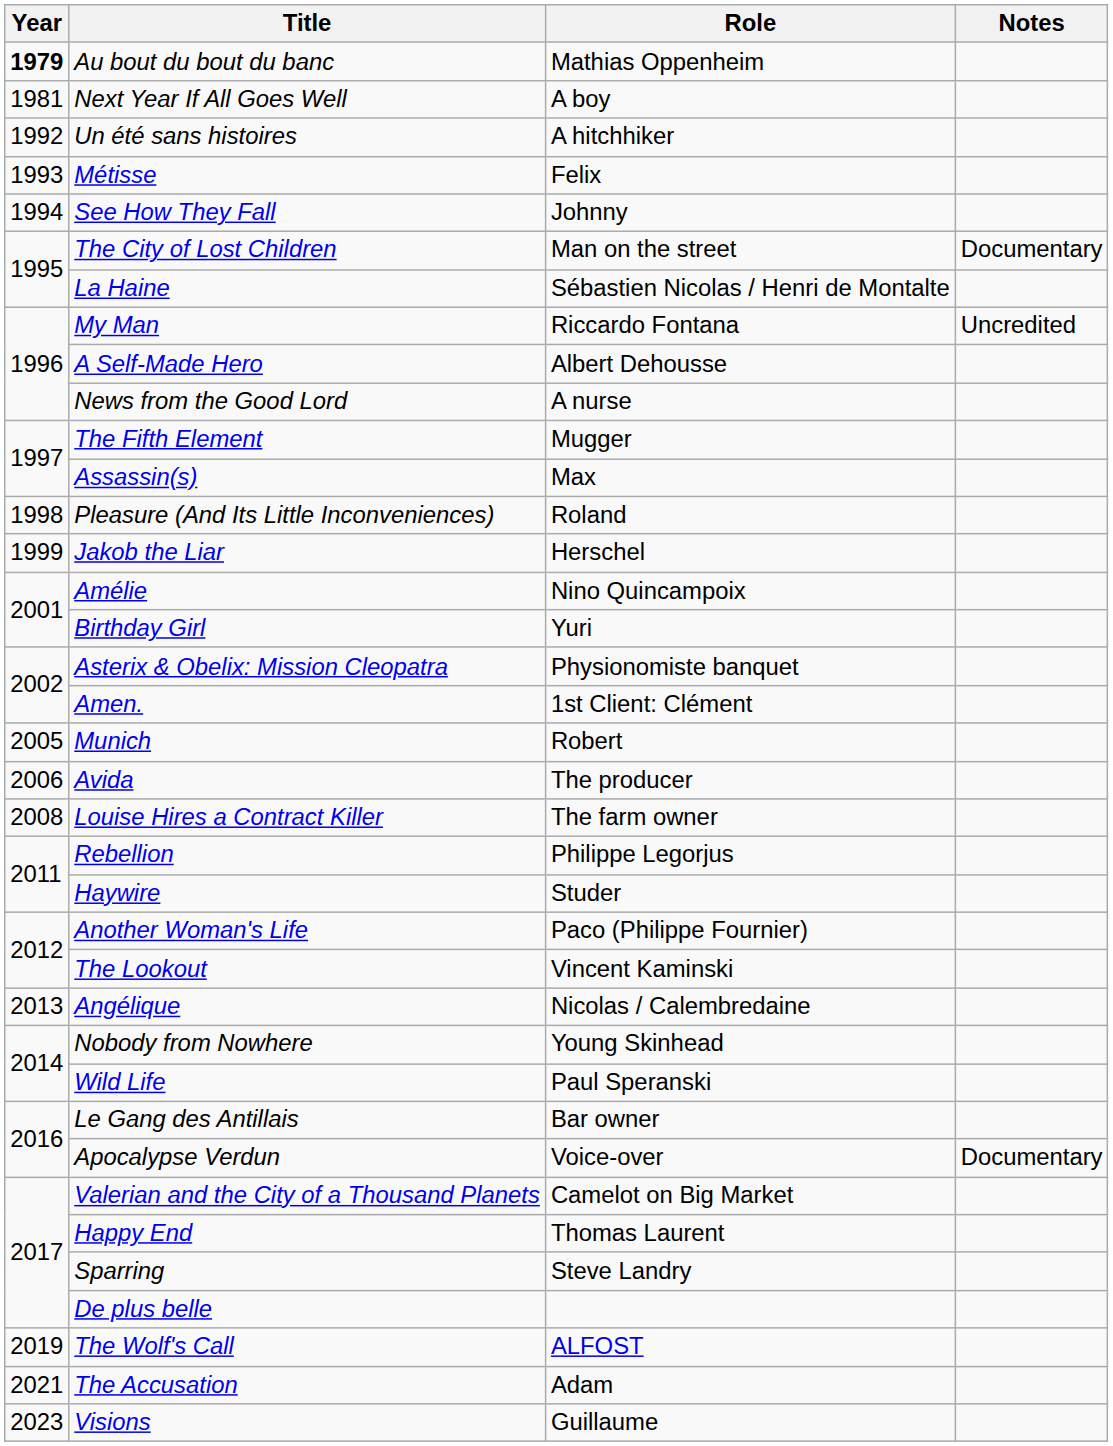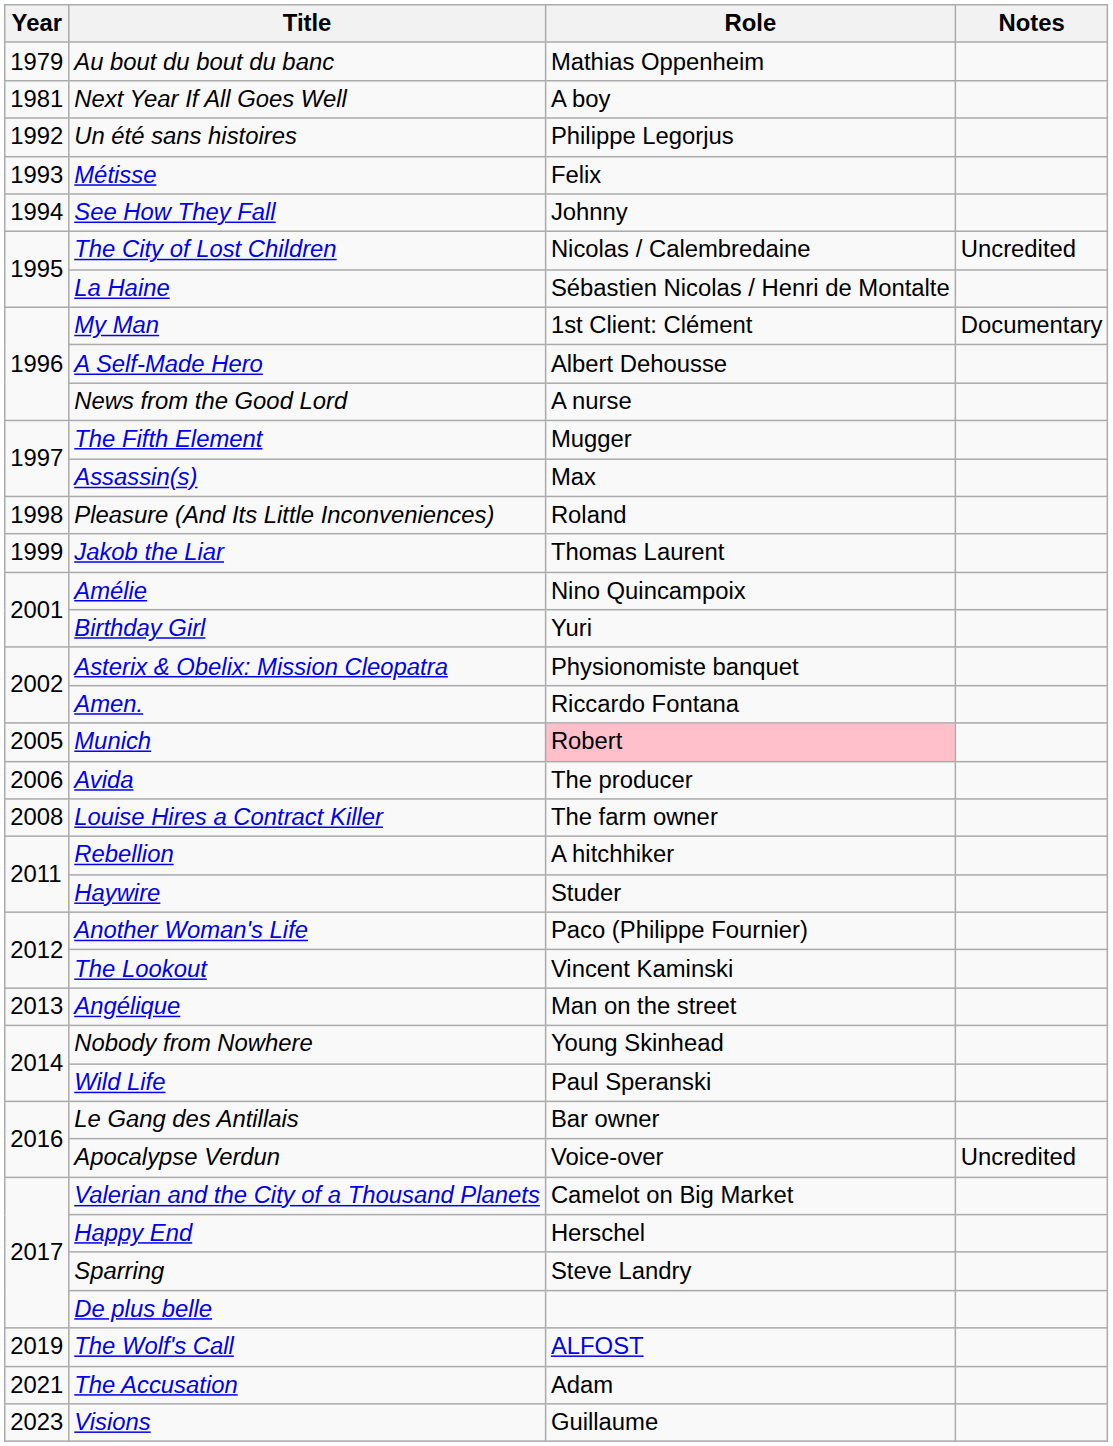 <table class="wikitable">
 <tr>
 <th>Year</th>
 <th>Title</th>
 <th>Role</th>
 <th>Notes</th>
 </tr>
 <tr>
-<td><strong>1979</strong></td>
+<td>1979</td>
 <td><em>Au bout du bout du banc</em></td>
 <td>Mathias Oppenheim</td>
 <td></td>
 </tr>
 <tr>
 <td>1981</td>
 <td><em>Next Year If All Goes Well</em></td>
 <td>A boy</td>
 <td></td>
 </tr>
 <tr>
 <td>1992</td>
 <td><em>Un été sans histoires</em></td>
-<td>A hitchhiker</td>
+<td>Philippe Legorjus</td>
 <td></td>
 </tr>
 <tr>
 <td>1993</td>
 <td><em><a href='#'>Métisse</a></em></td>
 <td>Felix</td>
 <td></td>
 </tr>
 <tr>
 <td>1994</td>
 <td><em><a href='#'>See How They Fall</a></em></td>
 <td>Johnny</td>
 <td></td>
 </tr>
 <tr>
 <td rowspan="2">1995</td>
 <td><em><a href='#'>The City of Lost Children</a></em></td>
-<td>Man on the street</td>
-<td>Documentary</td>
+<td>Nicolas / Calembredaine</td>
+<td>Uncredited</td>
 </tr>
 <tr>
 <td><em><a href='#'>La Haine</a></em></td>
 <td>Sébastien Nicolas / Henri de Montalte</td>
 <td></td>
 </tr>
 <tr>
 <td rowspan="3">1996</td>
 <td><em><a href='#'>My Man</a></em></td>
-<td>Riccardo Fontana</td>
-<td>Uncredited</td>
+<td>1st Client: Clément</td>
+<td>Documentary</td>
 </tr>
 <tr>
 <td><em><a href='#'>A Self-Made Hero</a></em></td>
 <td>Albert Dehousse</td>
 <td></td>
 </tr>
 <tr>
 <td><em>News from the Good Lord</em></td>
 <td>A nurse</td>
 <td></td>
 </tr>
 <tr>
 <td rowspan="2">1997</td>
 <td><em><a href='#'>The Fifth Element</a></em></td>
 <td>Mugger</td>
 <td></td>
 </tr>
 <tr>
 <td><em><a href='#'>Assassin(s)</a></em></td>
 <td>Max</td>
 <td></td>
 </tr>
 <tr>
 <td>1998</td>
 <td><em>Pleasure (And Its Little Inconveniences)</em></td>
 <td>Roland</td>
 <td></td>
 </tr>
 <tr>
 <td>1999</td>
 <td><em><a href='#'>Jakob the Liar</a></em></td>
-<td>Herschel</td>
+<td>Thomas Laurent</td>
 <td></td>
 </tr>
 <tr>
 <td rowspan="2">2001</td>
 <td><em><a href='#'>Amélie</a></em></td>
 <td>Nino Quincampoix</td>
 <td></td>
 </tr>
 <tr>
 <td><em><a href='#'>Birthday Girl</a></em></td>
 <td>Yuri</td>
 <td></td>
 </tr>
 <tr>
 <td rowspan="2">2002</td>
 <td><em><a href='#'>Asterix & Obelix: Mission Cleopatra</a></em></td>
 <td>Physionomiste banquet</td>
 <td></td>
 </tr>
 <tr>
 <td><em><a href='#'>Amen.</a></em></td>
-<td>1st Client: Clément</td>
+<td>Riccardo Fontana</td>
 <td></td>
 </tr>
 <tr>
 <td>2005</td>
 <td><em><a href='#'>Munich</a></em></td>
-<td>Robert</td>
+<td style="background: pink;">Robert</td>
 <td></td>
 </tr>
 <tr>
 <td>2006</td>
 <td><em><a href='#'>Avida</a></em></td>
 <td>The producer</td>
 <td></td>
 </tr>
 <tr>
 <td>2008</td>
 <td><em><a href='#'>Louise Hires a Contract Killer</a></em></td>
 <td>The farm owner</td>
 <td></td>
 </tr>
 <tr>
 <td rowspan="2">2011</td>
 <td><em><a href='#'>Rebellion</a></em></td>
-<td>Philippe Legorjus</td>
+<td>A hitchhiker</td>
 <td></td>
 </tr>
 <tr>
 <td><em><a href='#'>Haywire</a></em></td>
 <td>Studer</td>
 <td></td>
 </tr>
 <tr>
 <td rowspan="2">2012</td>
 <td><em><a href='#'>Another Woman's Life</a></em></td>
 <td>Paco (Philippe Fournier)</td>
 <td></td>
 </tr>
 <tr>
 <td><em><a href='#'>The Lookout</a></em></td>
 <td>Vincent Kaminski</td>
 <td></td>
 </tr>
 <tr>
 <td>2013</td>
 <td><em><a href='#'>Angélique</a></em></td>
-<td>Nicolas / Calembredaine</td>
+<td>Man on the street</td>
 <td></td>
 </tr>
 <tr>
 <td rowspan="2">2014</td>
 <td><em>Nobody from Nowhere</em></td>
 <td>Young Skinhead</td>
 <td></td>
 </tr>
 <tr>
 <td><em><a href='#'>Wild Life</a></em></td>
 <td>Paul Speranski</td>
 <td></td>
 </tr>
 <tr>
 <td rowspan=2>2016</td>
 <td><em>Le Gang des Antillais</em></td>
 <td>Bar owner</td>
 <td></td>
 </tr>
 <tr>
 <td><em>Apocalypse Verdun</em></td>
 <td>Voice-over</td>
-<td>Documentary</td>
+<td>Uncredited</td>
 </tr>
 <tr>
 <td rowspan="4">2017</td>
 <td><em><a href='#'>Valerian and the City of a Thousand Planets</a></em></td>
 <td>Camelot on Big Market</td>
 <td></td>
 </tr>
 <tr>
 <td><em><a href='#'>Happy End</a></em></td>
-<td>Thomas Laurent</td>
+<td>Herschel</td>
 <td></td>
 </tr>
 <tr>
 <td><em>Sparring</em></td>
 <td>Steve Landry</td>
 <td></td>
 </tr>
 <tr>
 <td><em><a href='#'>De plus belle</a></em></td>
 <td></td>
 <td></td>
 </tr>
 <tr>
 <td>2019</td>
 <td><em><a href='#'>The Wolf's Call</a></em></td>
 <td><a href='#'>ALFOST</a></td>
 <td></td>
 </tr>
 <tr>
 <td>2021</td>
 <td><em><a href='#'>The Accusation</a></em></td>
 <td>Adam</td>
 <td></td>
 </tr>
 <tr>
 <td>2023</td>
 <td><em><a href='#'>Visions</a></em></td>
 <td>Guillaume</td>
 <td></td>
 </tr>
 </table>
